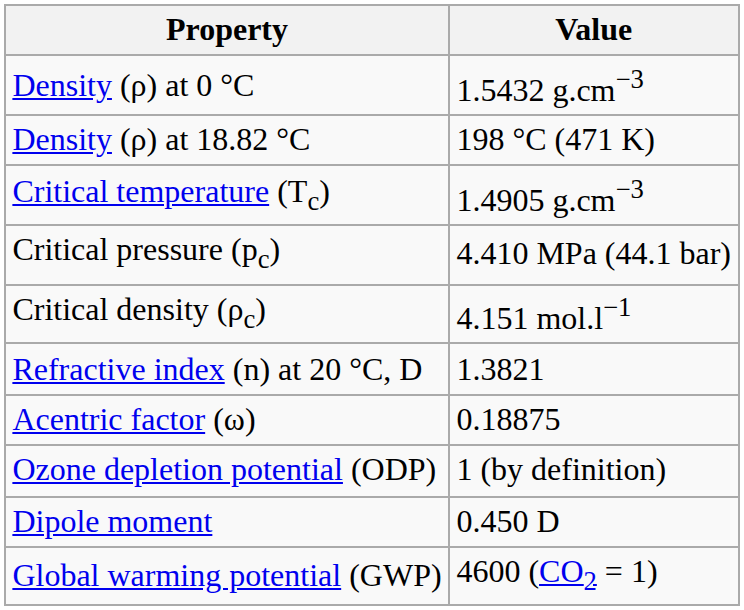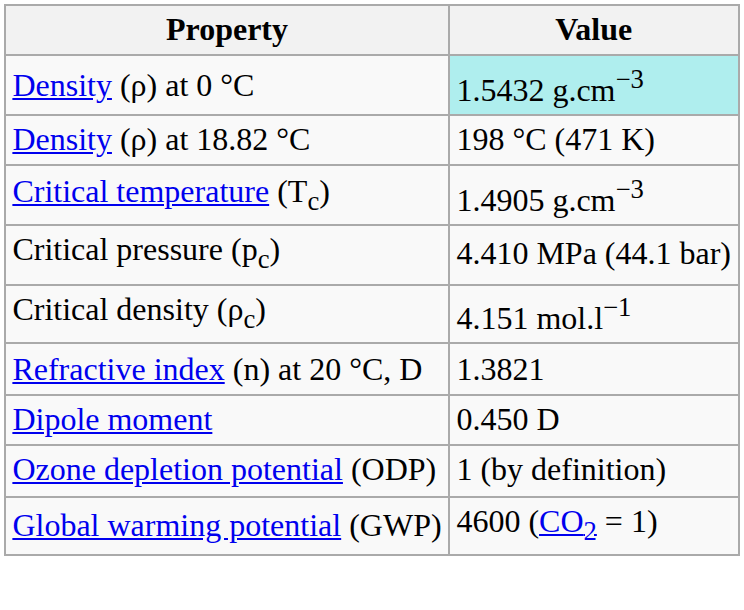 <table class="wikitable">
 <tr>
 <th>Property</th>
 <th>Value</th>
 </tr>
 <tr>
 <td><a href='#'>Density</a> (ρ) at 0 °C</td>
-<td>1.5432 g.cm<sup>−3</sup></td>
+<td style="background: paleturquoise;">1.5432 g.cm<sup>−3</sup></td>
 </tr>
 <tr>
 <td><a href='#'>Density</a> (ρ) at 18.82 °C</td>
 <td>198 °C (471 K)</td>
 </tr>
 <tr>
 <td><a href='#'>Critical temperature</a> (T<sub>c</sub>)</td>
 <td>1.4905 g.cm<sup>−3</sup></td>
 </tr>
 <tr>
 <td>Critical pressure (p<sub>c</sub>)</td>
 <td>4.410 MPa (44.1 bar)</td>
 </tr>
 <tr>
 <td>Critical density (ρ<sub>c</sub>)</td>
 <td>4.151 mol.l<sup>−1</sup></td>
 </tr>
 <tr>
 <td><a href='#'>Refractive index</a> (n) at 20 °C, D</td>
 <td>1.3821</td>
 </tr>
 <tr>
-<td><a href='#'>Acentric factor</a> (ω)</td>
-<td>0.18875</td>
+<td><a href='#'>Dipole moment</a></td>
+<td>0.450 D</td>
 </tr>
 <tr>
 <td><a href='#'>Ozone depletion potential</a> (ODP)</td>
 <td>1 (by definition)</td>
-</tr>
-<tr>
-<td><a href='#'>Dipole moment</a></td>
-<td>0.450 D</td>
 </tr>
 <tr>
 <td><a href='#'>Global warming potential</a> (GWP)</td>
 <td>4600 (<a href='#'>CO<sub>2</sub></a> = 1)</td>
 </tr>
 <tr>
 </tr>
 </table>
